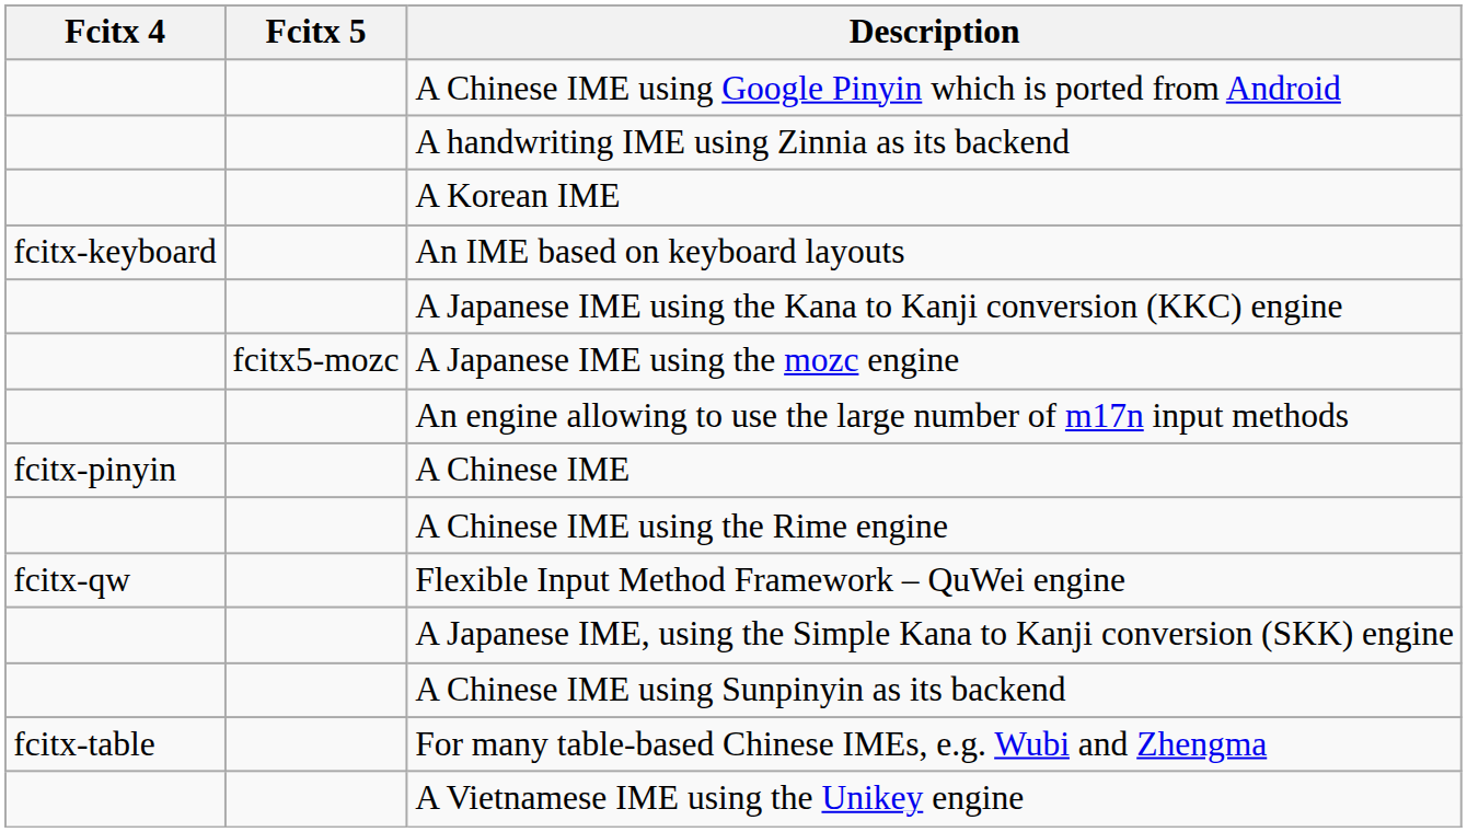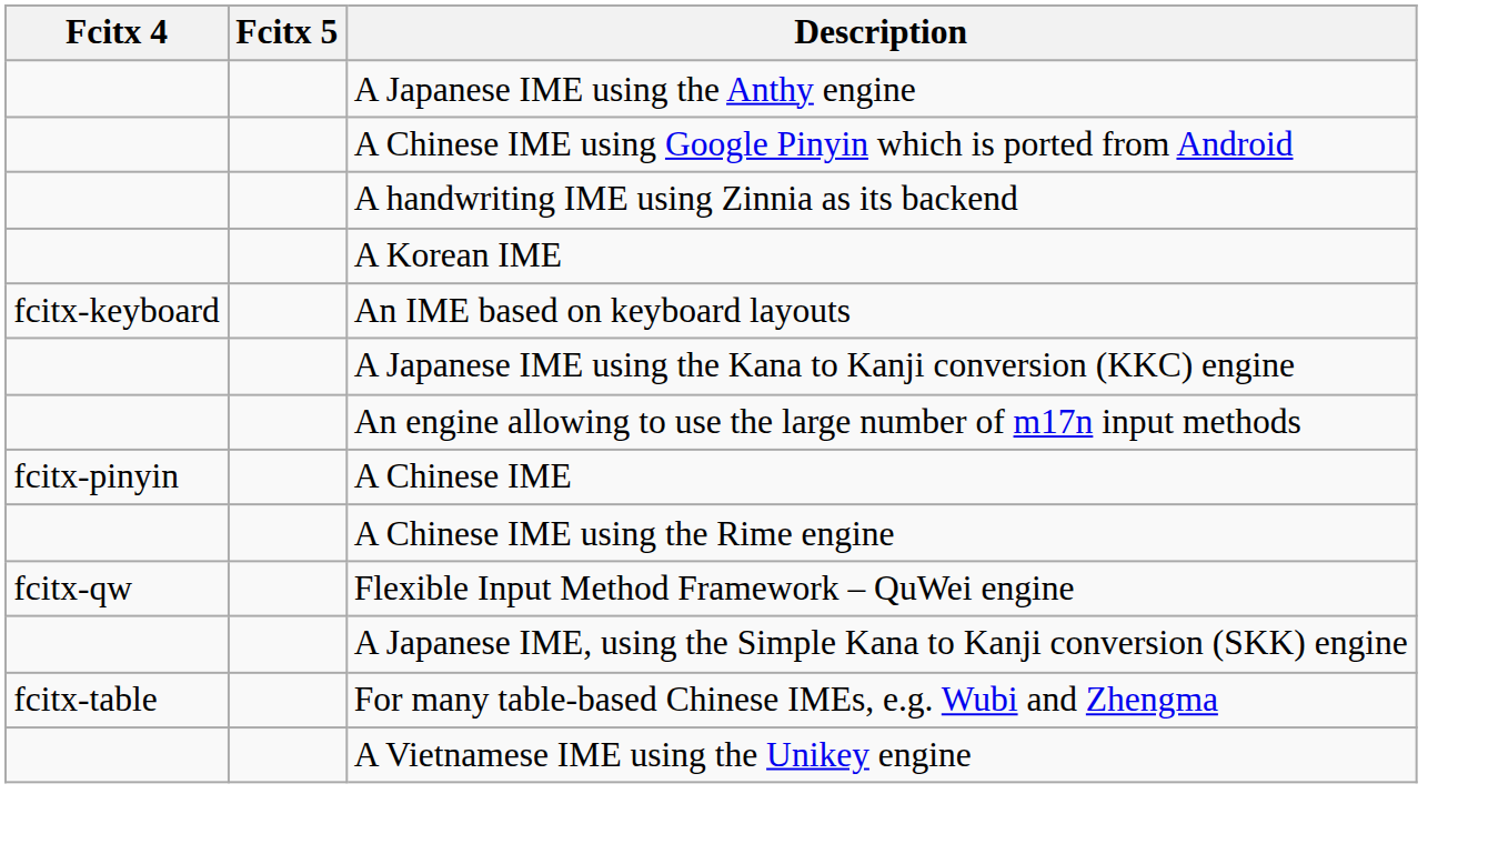 <table class="wikitable">
 <tr>
 <th scope="col">Fcitx 4</th>
 <th scope="col">Fcitx 5</th>
 <th scope="col">Description</th>
+</tr>
+<tr>
+<td></td>
+<td></td>
+<td>A Japanese IME using the <a href='#'>Anthy</a> engine</td>
 </tr>
 <tr>
 <td></td>
 <td></td>
 <td>A Chinese IME using <a href='#'>Google Pinyin</a> which is ported from <a href='#'>Android</a></td>
 </tr>
 <tr>
 <td></td>
 <td></td>
 <td>A handwriting IME using Zinnia as its backend</td>
 </tr>
 <tr>
 <td></td>
 <td></td>
 <td>A Korean IME</td>
 </tr>
 <tr>
 <td>fcitx-keyboard</td>
 <td></td>
 <td>An IME based on keyboard layouts</td>
 </tr>
 <tr>
 <td></td>
 <td></td>
 <td>A Japanese IME using the Kana to Kanji conversion (KKC) engine</td>
 </tr>
 <tr>
 <td></td>
-<td>fcitx5-mozc</td>
-<td>A Japanese IME using the <a href='#'>mozc</a> engine</td>
-</tr>
-<tr>
-<td></td>
 <td></td>
 <td>An engine allowing to use the large number of <a href='#'>m17n</a> input methods</td>
 </tr>
 <tr>
 <td>fcitx-pinyin</td>
 <td></td>
 <td>A Chinese IME</td>
 </tr>
 <tr>
 <td></td>
 <td></td>
 <td>A Chinese IME using the Rime engine</td>
 </tr>
 <tr>
 <td>fcitx-qw</td>
 <td></td>
 <td>Flexible Input Method Framework – QuWei engine</td>
 </tr>
 <tr>
 <td></td>
 <td></td>
 <td>A Japanese IME, using the Simple Kana to Kanji conversion (SKK) engine</td>
 </tr>
 <tr>
-<td></td>
-<td></td>
-<td>A Chinese IME using Sunpinyin as its backend</td>
-</tr>
-<tr>
 <td>fcitx-table</td>
 <td></td>
 <td>For many table-based Chinese IMEs, e.g. <a href='#'>Wubi</a> and <a href='#'>Zhengma</a></td>
 </tr>
 <tr>
 <td></td>
 <td></td>
 <td>A Vietnamese IME using the <a href='#'>Unikey</a> engine</td>
 </tr>
 </table>
